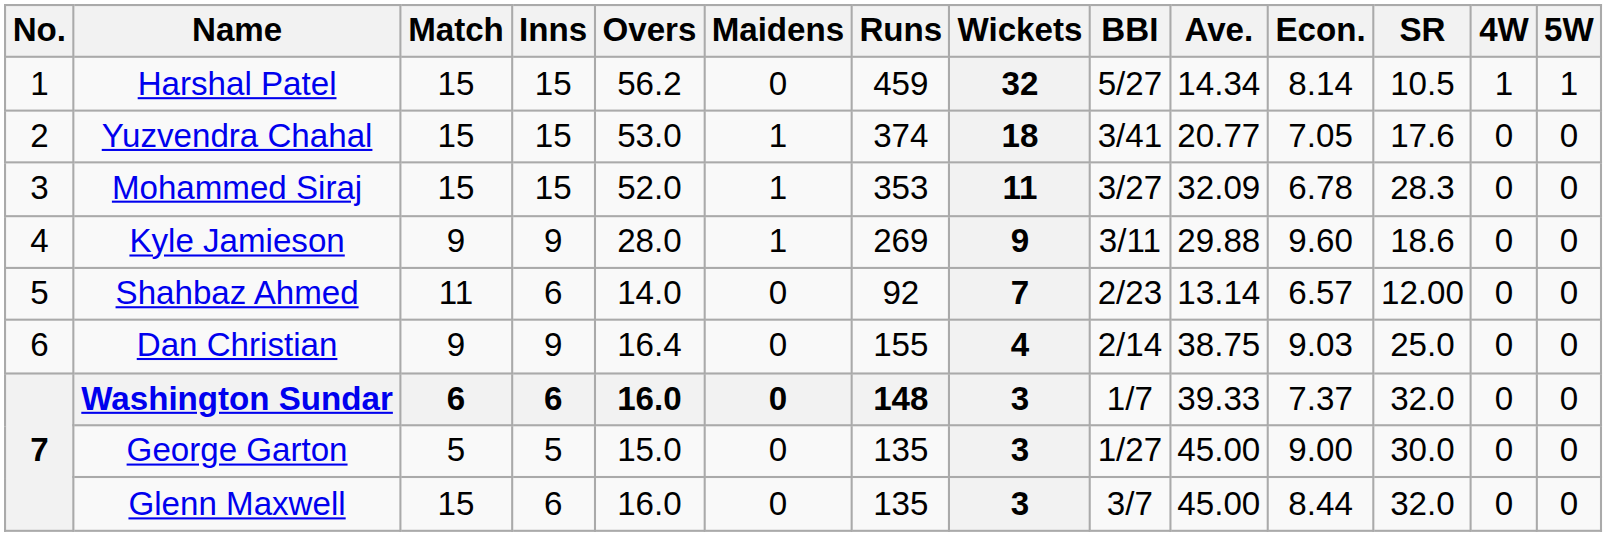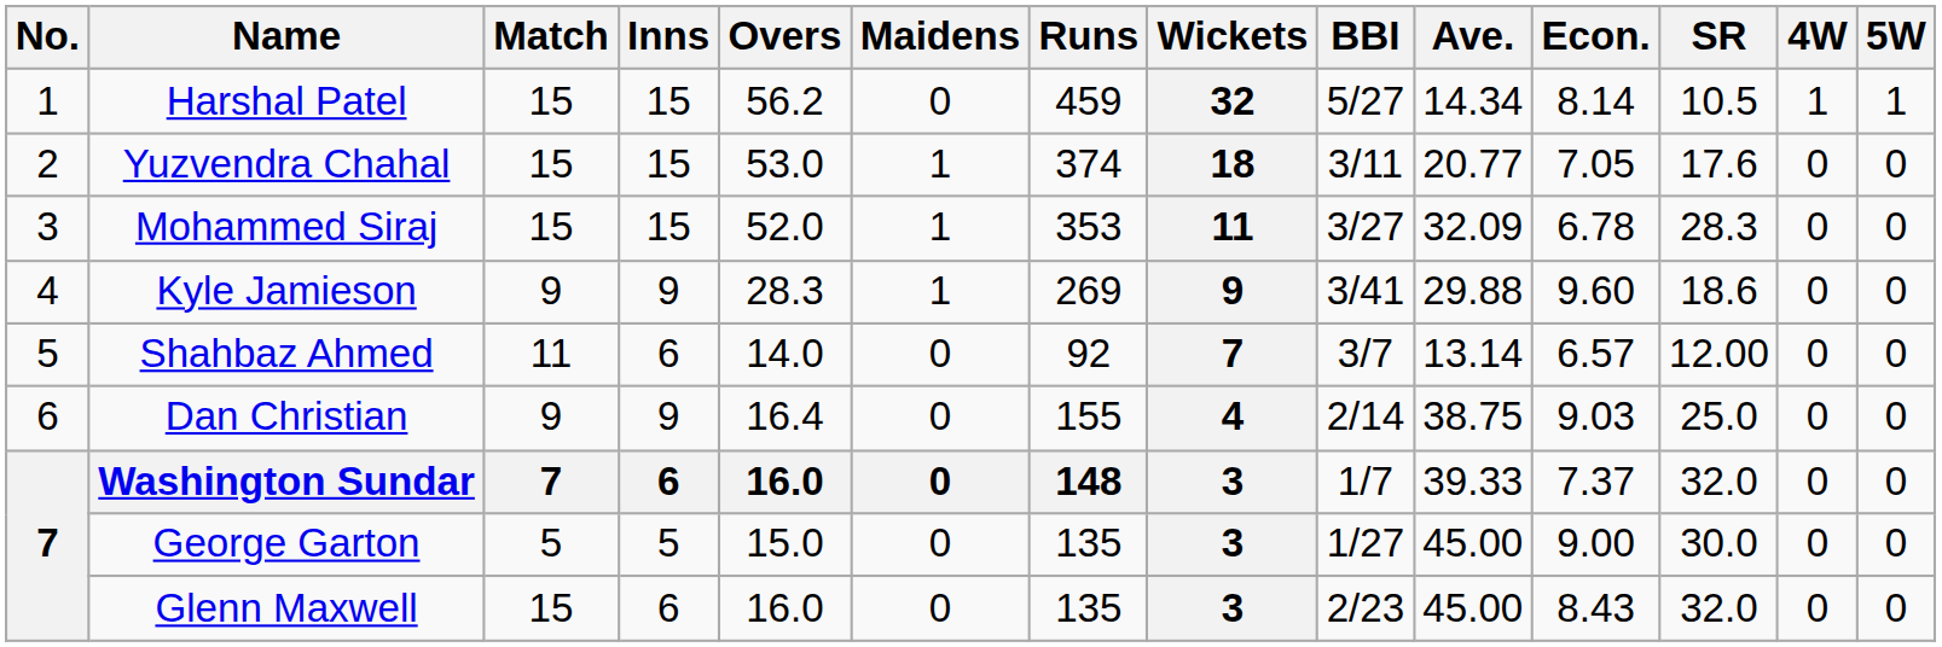 <table class="wikitable sortable" style="text-align: center;">
 <tr>
 <th>No.</th>
 <th>Name</th>
 <th>Match</th>
 <th>Inns</th>
 <th>Overs</th>
 <th>Maidens</th>
 <th>Runs</th>
 <th>Wickets</th>
 <th>BBI</th>
 <th>Ave.</th>
 <th>Econ.</th>
 <th>SR</th>
 <th>4W</th>
 <th>5W</th>
 </tr>
 <tr>
 <td>1</td>
 <td><a href='#'>Harshal Patel</a></td>
 <td>15</td>
 <td>15</td>
 <td>56.2</td>
 <td>0</td>
 <td>459</td>
 <th>32</th>
 <td>5/27</td>
 <td>14.34</td>
 <td>8.14</td>
 <td>10.5</td>
 <td>1</td>
 <td>1</td>
 </tr>
 <tr>
 <td>2</td>
 <td><a href='#'>Yuzvendra Chahal</a></td>
 <td>15</td>
 <td>15</td>
 <td>53.0</td>
 <td>1</td>
 <td>374</td>
 <th>18</th>
-<td>3/41</td>
+<td>3/11</td>
 <td>20.77</td>
 <td>7.05</td>
 <td>17.6</td>
 <td>0</td>
 <td>0</td>
 </tr>
 <tr>
 <td>3</td>
 <td><a href='#'>Mohammed Siraj</a></td>
 <td>15</td>
 <td>15</td>
 <td>52.0</td>
 <td>1</td>
 <td>353</td>
 <th>11</th>
 <td>3/27</td>
 <td>32.09</td>
 <td>6.78</td>
 <td>28.3</td>
 <td>0</td>
 <td>0</td>
 </tr>
 <tr>
 <td>4</td>
 <td><a href='#'>Kyle Jamieson</a></td>
 <td>9</td>
 <td>9</td>
-<td>28.0</td>
+<td>28.3</td>
 <td>1</td>
 <td>269</td>
 <th>9</th>
-<td>3/11</td>
+<td>3/41</td>
 <td>29.88</td>
 <td>9.60</td>
 <td>18.6</td>
 <td>0</td>
 <td>0</td>
 </tr>
 <tr>
 <td>5</td>
 <td><a href='#'>Shahbaz Ahmed</a></td>
 <td>11</td>
 <td>6</td>
 <td>14.0</td>
 <td>0</td>
 <td>92</td>
 <th>7</th>
-<td>2/23</td>
+<td>3/7</td>
 <td>13.14</td>
 <td>6.57</td>
 <td>12.00</td>
 <td>0</td>
 <td>0</td>
 </tr>
 <tr>
 <td>6</td>
 <td><a href='#'>Dan Christian</a></td>
 <td>9</td>
 <td>9</td>
 <td>16.4</td>
 <td>0</td>
 <td>155</td>
 <th>4</th>
 <td>2/14</td>
 <td>38.75</td>
 <td>9.03</td>
 <td>25.0</td>
 <td>0</td>
 <td>0</td>
 </tr>
 <tr>
 <th rowspan=3>7</th>
 <th><a href='#'>Washington Sundar</a></th>
-<th>6</th>
+<th>7</th>
 <th>6</th>
 <th>16.0</th>
 <th>0</th>
 <th>148</th>
 <th>3</th>
 <td>1/7</td>
 <td>39.33</td>
 <td>7.37</td>
 <td>32.0</td>
 <td>0</td>
 <td>0</td>
 </tr>
 <tr>
 <td><a href='#'>George Garton</a></td>
 <td>5</td>
 <td>5</td>
 <td>15.0</td>
 <td>0</td>
 <td>135</td>
 <th>3</th>
 <td>1/27</td>
 <td>45.00</td>
 <td>9.00</td>
 <td>30.0</td>
 <td>0</td>
 <td>0</td>
 </tr>
 <tr>
 <td><a href='#'>Glenn Maxwell</a></td>
 <td>15</td>
 <td>6</td>
 <td>16.0</td>
 <td>0</td>
 <td>135</td>
 <th>3</th>
-<td>3/7</td>
+<td>2/23</td>
 <td>45.00</td>
-<td>8.44</td>
+<td>8.43</td>
 <td>32.0</td>
 <td>0</td>
 <td>0</td>
 </tr>
 </table>
